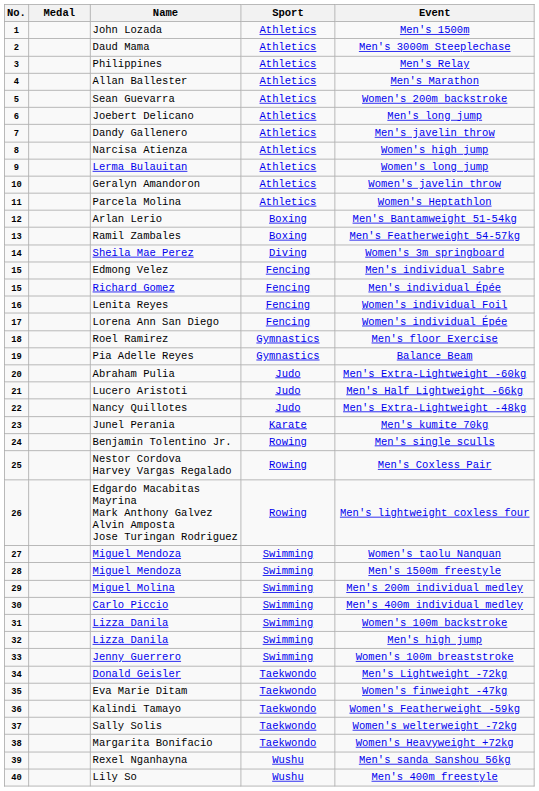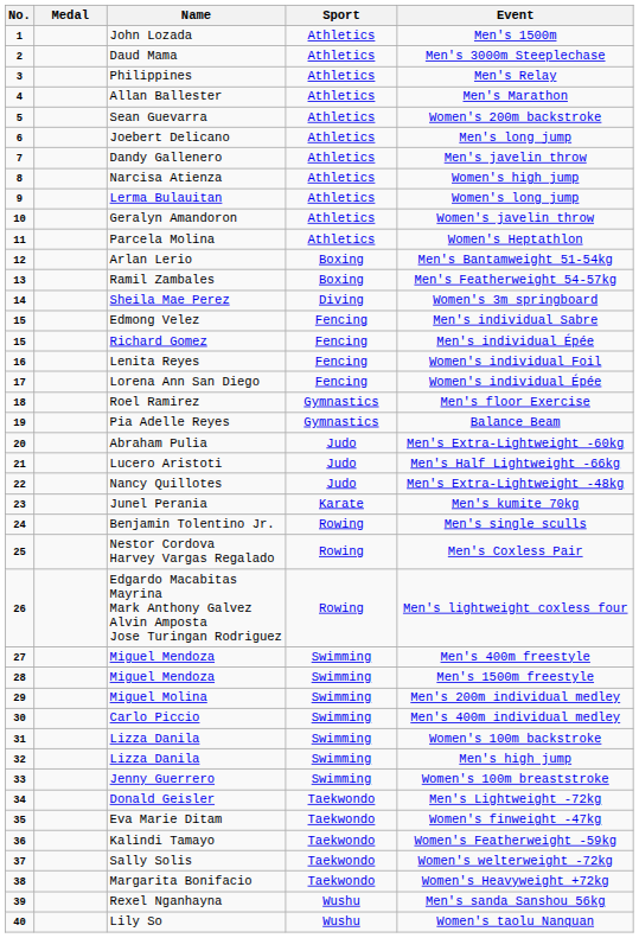 <table class="wikitable" style="font-size:100%; text-align:center;">
 <tr>
 <th width="10">No.</th>
 <th width="70">Medal</th>
 <th width="180">Name</th>
 <th width="110">Sport</th>
 <th width="240">Event</th>
 </tr>
 <tr>
 <td><small><strong>1</strong></small></td>
 <td></td>
 <td align=left>John Lozada</td>
 <td> <a href='#'>Athletics</a></td>
 <td><a href='#'>Men's 1500m</a></td>
 </tr>
 <tr>
 <td><small><strong>2</strong></small></td>
 <td></td>
 <td align=left>Daud Mama</td>
 <td> <a href='#'>Athletics</a></td>
 <td><a href='#'>Men's 3000m Steeplechase</a></td>
 </tr>
 <tr>
 <td><small><strong>3</strong></small></td>
 <td></td>
 <td align=left>Philippines</td>
 <td> <a href='#'>Athletics</a></td>
 <td><a href='#'>Men's  Relay</a></td>
 </tr>
 <tr>
 <td><small><strong>4</strong></small></td>
 <td></td>
 <td align=left>Allan Ballester</td>
 <td> <a href='#'>Athletics</a></td>
 <td><a href='#'>Men's Marathon</a></td>
 </tr>
 <tr>
 <td><small><strong>5</strong></small></td>
 <td></td>
 <td align=left>Sean Guevarra</td>
 <td> <a href='#'>Athletics</a></td>
 <td><a href='#'>Women's 200m backstroke</a></td>
 </tr>
 <tr>
 <td><small><strong>6</strong></small></td>
 <td></td>
 <td align=left>Joebert Delicano</td>
 <td> <a href='#'>Athletics</a></td>
 <td><a href='#'>Men's long jump</a></td>
 </tr>
 <tr>
 <td><small><strong>7</strong></small></td>
 <td></td>
 <td align=left>Dandy Gallenero</td>
 <td> <a href='#'>Athletics</a></td>
 <td><a href='#'>Men's javelin throw</a></td>
 </tr>
 <tr>
 <td><small><strong>8</strong></small></td>
 <td></td>
 <td align=left>Narcisa Atienza</td>
 <td> <a href='#'>Athletics</a></td>
 <td><a href='#'>Women's high jump</a></td>
 </tr>
 <tr>
 <td><small><strong>9</strong></small></td>
 <td></td>
 <td align=left><a href='#'>Lerma Bulauitan</a></td>
 <td> <a href='#'>Athletics</a></td>
 <td><a href='#'>Women's long jump</a></td>
 </tr>
 <tr>
 <td><small><strong>10</strong></small></td>
 <td></td>
 <td align=left>Geralyn Amandoron</td>
 <td> <a href='#'>Athletics</a></td>
 <td><a href='#'>Women's javelin throw</a></td>
 </tr>
 <tr>
 <td><small><strong>11</strong></small></td>
 <td></td>
 <td align=left>Parcela Molina</td>
 <td> <a href='#'>Athletics</a></td>
 <td><a href='#'>Women's Heptathlon</a></td>
 </tr>
 <tr>
 <td><small><strong>12</strong></small></td>
 <td></td>
 <td align=left>Arlan Lerio</td>
 <td> <a href='#'>Boxing</a></td>
 <td><a href='#'>Men's Bantamweight 51-54kg</a></td>
 </tr>
 <tr>
 <td><small><strong>13</strong></small></td>
 <td></td>
 <td align=left>Ramil Zambales</td>
 <td> <a href='#'>Boxing</a></td>
 <td><a href='#'>Men's Featherweight 54-57kg</a></td>
 </tr>
 <tr>
 <td><small><strong>14</strong></small></td>
 <td></td>
 <td align=left><a href='#'>Sheila Mae Perez</a></td>
 <td> <a href='#'>Diving</a></td>
 <td><a href='#'>Women's 3m springboard</a></td>
 </tr>
 <tr>
 <td><small><strong>15</strong></small></td>
 <td></td>
 <td align=left>Edmong Velez</td>
 <td> <a href='#'>Fencing</a></td>
 <td><a href='#'>Men's individual Sabre</a></td>
 </tr>
 <tr>
 <td><small><strong>15</strong></small></td>
 <td></td>
 <td align=left><a href='#'>Richard Gomez</a></td>
 <td> <a href='#'>Fencing</a></td>
 <td><a href='#'>Men's individual Épée</a></td>
 </tr>
 <tr>
 <td><small><strong>16</strong></small></td>
 <td></td>
 <td align=left>Lenita Reyes</td>
 <td> <a href='#'>Fencing</a></td>
 <td><a href='#'>Women's individual Foil</a></td>
 </tr>
 <tr>
 <td><small><strong>17</strong></small></td>
 <td></td>
 <td align=left>Lorena Ann San Diego</td>
 <td> <a href='#'>Fencing</a></td>
 <td><a href='#'>Women's individual Épée</a></td>
 </tr>
 <tr>
 <td><small><strong>18</strong></small></td>
 <td></td>
 <td align=left>Roel Ramirez</td>
 <td> <a href='#'>Gymnastics</a></td>
 <td><a href='#'>Men's floor Exercise</a></td>
 </tr>
 <tr>
 <td><small><strong>19</strong></small></td>
 <td></td>
 <td align=left>Pia Adelle Reyes</td>
 <td> <a href='#'>Gymnastics</a></td>
 <td><a href='#'>Balance Beam</a></td>
 </tr>
 <tr>
 <td><small><strong>20</strong></small></td>
 <td></td>
 <td align=left>Abraham Pulia</td>
 <td> <a href='#'>Judo</a></td>
 <td><a href='#'>Men's Extra-Lightweight -60kg</a></td>
 </tr>
 <tr>
 <td><small><strong>21</strong></small></td>
 <td></td>
 <td align=left>Lucero Aristoti</td>
 <td> <a href='#'>Judo</a></td>
 <td><a href='#'>Men's Half Lightweight -66kg</a></td>
 </tr>
 <tr>
 <td><small><strong>22</strong></small></td>
 <td></td>
 <td align=left>Nancy Quillotes</td>
 <td> <a href='#'>Judo</a></td>
 <td><a href='#'>Men's Extra-Lightweight -48kg</a></td>
 </tr>
 <tr>
 <td><small><strong>23</strong></small></td>
 <td></td>
 <td align=left>Junel Perania</td>
 <td> <a href='#'>Karate</a></td>
 <td><a href='#'>Men's kumite 70kg</a></td>
 </tr>
 <tr>
 <td><small><strong>24</strong></small></td>
 <td></td>
 <td align=left>Benjamin Tolentino Jr.</td>
 <td> <a href='#'>Rowing</a></td>
 <td><a href='#'>Men's single sculls</a></td>
 </tr>
 <tr>
 <td><small><strong>25</strong></small></td>
 <td></td>
 <td align=left>Nestor Cordova<br>Harvey Vargas Regalado</td>
 <td> <a href='#'>Rowing</a></td>
 <td><a href='#'>Men's Coxless Pair</a></td>
 </tr>
 <tr>
 <td><small><strong>26</strong></small></td>
 <td></td>
 <td align=left>Edgardo Macabitas Mayrina<br>Mark Anthony Galvez<br>Alvin Amposta<br>Jose Turingan Rodriguez</td>
 <td> <a href='#'>Rowing</a></td>
 <td><a href='#'>Men's lightweight coxless four</a></td>
 </tr>
 <tr>
 <td><small><strong>27</strong></small></td>
 <td></td>
 <td align=left><a href='#'>Miguel Mendoza</a></td>
 <td> <a href='#'>Swimming</a></td>
-<td><a href='#'>Women's taolu Nanquan</a></td>
+<td><a href='#'>Men's 400m freestyle</a></td>
 </tr>
 <tr>
 <td><small><strong>28</strong></small></td>
 <td></td>
 <td align=left><a href='#'>Miguel Mendoza</a></td>
 <td> <a href='#'>Swimming</a></td>
 <td><a href='#'>Men's 1500m freestyle</a></td>
 </tr>
 <tr>
 <td><small><strong>29</strong></small></td>
 <td></td>
 <td align=left><a href='#'>Miguel Molina</a></td>
 <td> <a href='#'>Swimming</a></td>
 <td><a href='#'>Men's 200m individual medley</a></td>
 </tr>
 <tr>
 <td><small><strong>30</strong></small></td>
 <td></td>
 <td align=left><a href='#'>Carlo Piccio</a></td>
 <td> <a href='#'>Swimming</a></td>
 <td><a href='#'>Men's 400m individual medley</a></td>
 </tr>
 <tr>
 <td><small><strong>31</strong></small></td>
 <td></td>
 <td align=left><a href='#'>Lizza Danila</a></td>
 <td> <a href='#'>Swimming</a></td>
 <td><a href='#'>Women's 100m backstroke</a></td>
 </tr>
 <tr>
 <td><small><strong>32</strong></small></td>
 <td></td>
 <td align=left><a href='#'>Lizza Danila</a></td>
 <td> <a href='#'>Swimming</a></td>
 <td><a href='#'>Men's high jump</a></td>
 </tr>
 <tr>
 <td><small><strong>33</strong></small></td>
 <td></td>
 <td align=left><a href='#'>Jenny Guerrero</a></td>
 <td> <a href='#'>Swimming</a></td>
 <td><a href='#'>Women's 100m breaststroke</a></td>
 </tr>
 <tr>
 <td><small><strong>34</strong></small></td>
 <td></td>
 <td align=left><a href='#'>Donald Geisler</a></td>
 <td> <a href='#'>Taekwondo</a></td>
 <td><a href='#'>Men's Lightweight -72kg</a></td>
 </tr>
 <tr>
 <td><small><strong>35</strong></small></td>
 <td></td>
 <td align=left>Eva Marie Ditam</td>
 <td> <a href='#'>Taekwondo</a></td>
 <td><a href='#'>Women's finweight -47kg</a></td>
 </tr>
 <tr>
 <td><small><strong>36</strong></small></td>
 <td></td>
 <td align=left>Kalindi Tamayo</td>
 <td> <a href='#'>Taekwondo</a></td>
 <td><a href='#'>Women's Featherweight -59kg</a></td>
 </tr>
 <tr>
 <td><small><strong>37</strong></small></td>
 <td></td>
 <td align=left>Sally Solis</td>
 <td> <a href='#'>Taekwondo</a></td>
 <td><a href='#'>Women's welterweight -72kg</a></td>
 </tr>
 <tr>
 <td><small><strong>38</strong></small></td>
 <td></td>
 <td align=left>Margarita Bonifacio</td>
 <td> <a href='#'>Taekwondo</a></td>
 <td><a href='#'>Women's Heavyweight +72kg</a></td>
 </tr>
 <tr>
 <td><small><strong>39</strong></small></td>
 <td></td>
 <td align=left>Rexel Nganhayna</td>
 <td> <a href='#'>Wushu</a></td>
 <td><a href='#'>Men's sanda Sanshou 56kg</a></td>
 </tr>
 <tr>
 <td><small><strong>40</strong></small></td>
 <td></td>
 <td align=left>Lily So</td>
 <td> <a href='#'>Wushu</a></td>
-<td><a href='#'>Men's 400m freestyle</a></td>
+<td><a href='#'>Women's taolu Nanquan</a></td>
 </tr>
 </table>
